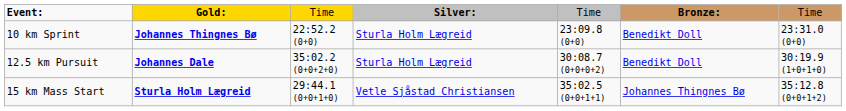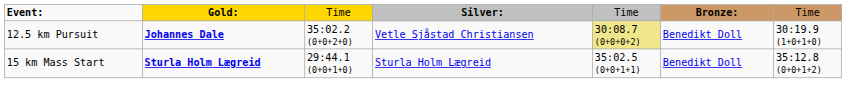 <table class="wikitable" width=85%>
 <tr>
 <td><strong>Event:</strong></td>
 <td style="text-align:center;background-color:gold;"><strong>Gold:</strong></td>
 <td style="text-align:center;background-color:gold;">Time</td>
 <td style="text-align:center;background-color:silver;"><strong>Silver:</strong></td>
 <td style="text-align:center;background-color:silver;">Time</td>
 <td style="text-align:center;background-color:#CC9966;"><strong>Bronze:</strong></td>
 <td style="text-align:center;background-color:#CC9966;">Time</td>
 </tr>
 <tr>
-<td>10 km Sprint<br></td>
-<td><strong><a href='#'>Johannes Thingnes Bø</a></strong><br><small></small></td>
-<td>22:52.2<br><small>(0+0)</small></td>
-<td><a href='#'>Sturla Holm Lægreid</a><br><small></small></td>
-<td>23:09.8<br><small>(0+0)</small></td>
-<td><a href='#'>Benedikt Doll</a><br><small></small></td>
-<td>23:31.0<br><small>(0+0)</small></td>
-</tr>
-<tr>
 <td>12.5 km Pursuit<br></td>
 <td><strong><a href='#'>Johannes Dale</a></strong><br><small></small></td>
 <td>35:02.2<br><small>(0+0+2+0)</small></td>
-<td><a href='#'>Sturla Holm Lægreid</a><br><small></small></td>
-<td>30:08.7<br><small>(0+0+0+2)</small></td>
+<td><a href='#'>Vetle Sjåstad Christiansen</a><br><small></small></td>
+<td style="background: khaki;">30:08.7<br><small>(0+0+0+2)</small></td>
 <td><a href='#'>Benedikt Doll</a><br><small></small></td>
 <td>30:19.9<br><small>(1+0+1+0)</small></td>
 </tr>
 <tr>
 <td>15 km Mass Start<br></td>
 <td><strong><a href='#'>Sturla Holm Lægreid</a></strong><br><small></small></td>
 <td>29:44.1<br><small>(0+0+1+0)</small></td>
-<td><a href='#'>Vetle Sjåstad Christiansen</a><br><small></small></td>
+<td><a href='#'>Sturla Holm Lægreid</a><br><small></small></td>
 <td>35:02.5<br><small>(0+0+1+1)</small></td>
-<td><a href='#'>Johannes Thingnes Bø</a><br><small></small></td>
+<td><a href='#'>Benedikt Doll</a><br><small></small></td>
 <td>35:12.8<br><small>(0+0+1+2)</small></td>
 </tr>
 </table>
